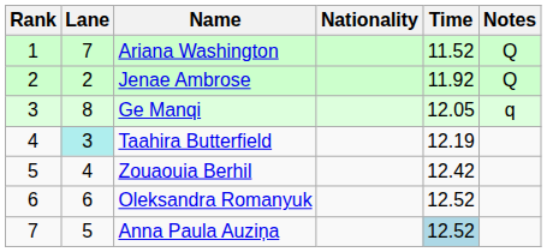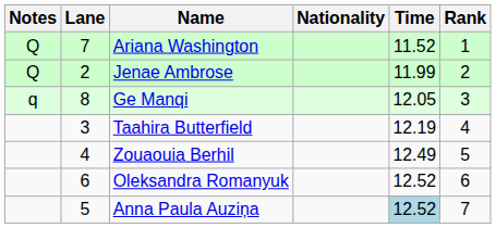 <table class="wikitable sortable" style="text-align:center">
 <tr>
-<th>Rank</th>
+<th>Notes</th>
 <th>Lane</th>
 <th>Name</th>
 <th>Nationality</th>
 <th>Time</th>
-<th>Notes</th>
+<th>Rank</th>
 </tr>
 <tr bgcolor=ccffcc>
-<td>1</td>
+<td>Q</td>
 <td>7</td>
 <td align=left><a href='#'>Ariana Washington</a></td>
 <td align=left></td>
 <td>11.52</td>
-<td>Q</td>
+<td>1</td>
 </tr>
 <tr bgcolor=ccffcc>
-<td>2</td>
+<td>Q</td>
 <td>2</td>
 <td align=left><a href='#'>Jenae Ambrose</a></td>
 <td align=left></td>
-<td>11.92</td>
-<td>Q</td>
+<td>11.99</td>
+<td>2</td>
 </tr>
 <tr bgcolor=ddffdd>
-<td>3</td>
+<td>q</td>
 <td>8</td>
 <td align=left><a href='#'>Ge Manqi</a></td>
 <td align=left></td>
 <td>12.05</td>
-<td>q</td>
+<td>3</td>
 </tr>
 <tr>
-<td>4</td>
-<td style="background: paleturquoise;">3</td>
+<td></td>
+<td>3</td>
 <td align=left><a href='#'>Taahira Butterfield</a></td>
 <td align=left></td>
 <td>12.19</td>
-<td></td>
+<td>4</td>
 </tr>
 <tr>
-<td>5</td>
+<td></td>
 <td>4</td>
 <td align=left><a href='#'>Zouaouia Berhil</a></td>
 <td align=left></td>
-<td>12.42</td>
-<td></td>
+<td>12.49</td>
+<td>5</td>
 </tr>
 <tr>
-<td>6</td>
+<td></td>
 <td>6</td>
 <td align=left><a href='#'>Oleksandra Romanyuk</a></td>
 <td align=left></td>
 <td>12.52</td>
-<td></td>
+<td>6</td>
 </tr>
 <tr>
-<td>7</td>
+<td></td>
 <td>5</td>
 <td align=left><a href='#'>Anna Paula Auziņa</a></td>
 <td align=left></td>
 <td style="background: lightblue;">12.52</td>
-<td></td>
+<td>7</td>
 </tr>
 </table>
